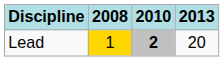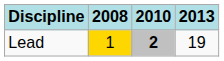 <table class="wikitable" style="text-align: center">
 <tr>
 <th style="background: #b0e0e6">Discipline</th>
 <th style="background: #b0e0e6">2008</th>
 <th style="background: #b0e0e6">2010</th>
 <th style="background: #b0e0e6">2013</th>
 </tr>
 <tr>
 <td align="left">Lead</td>
 <td style="background: gold">1</td>
 <td style="background: silver"><strong>2</strong></td>
-<td>20</td>
+<td>19</td>
 </tr>
 </table>
